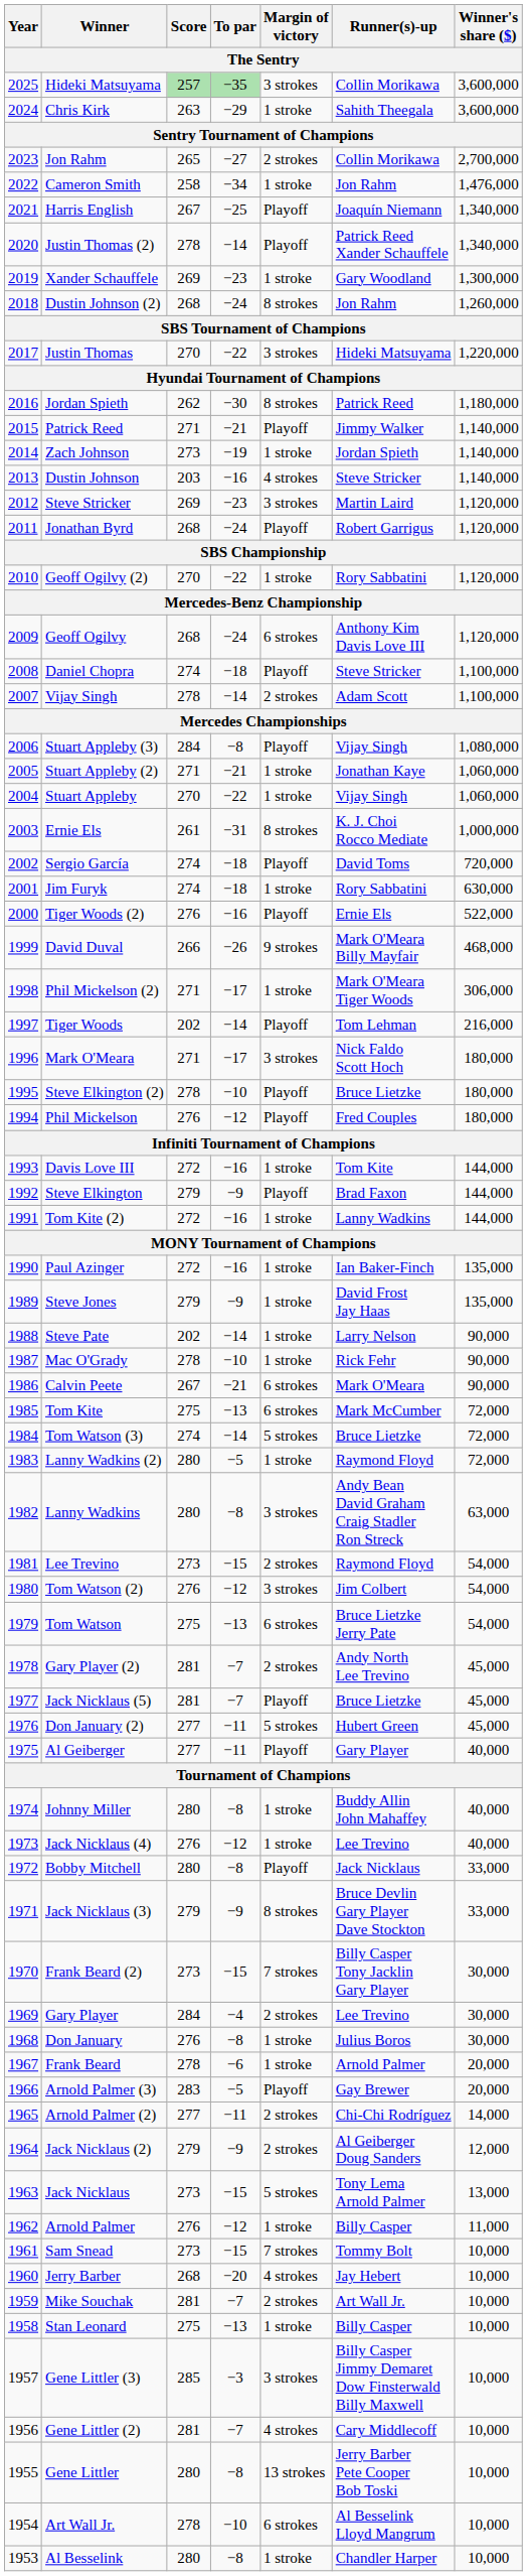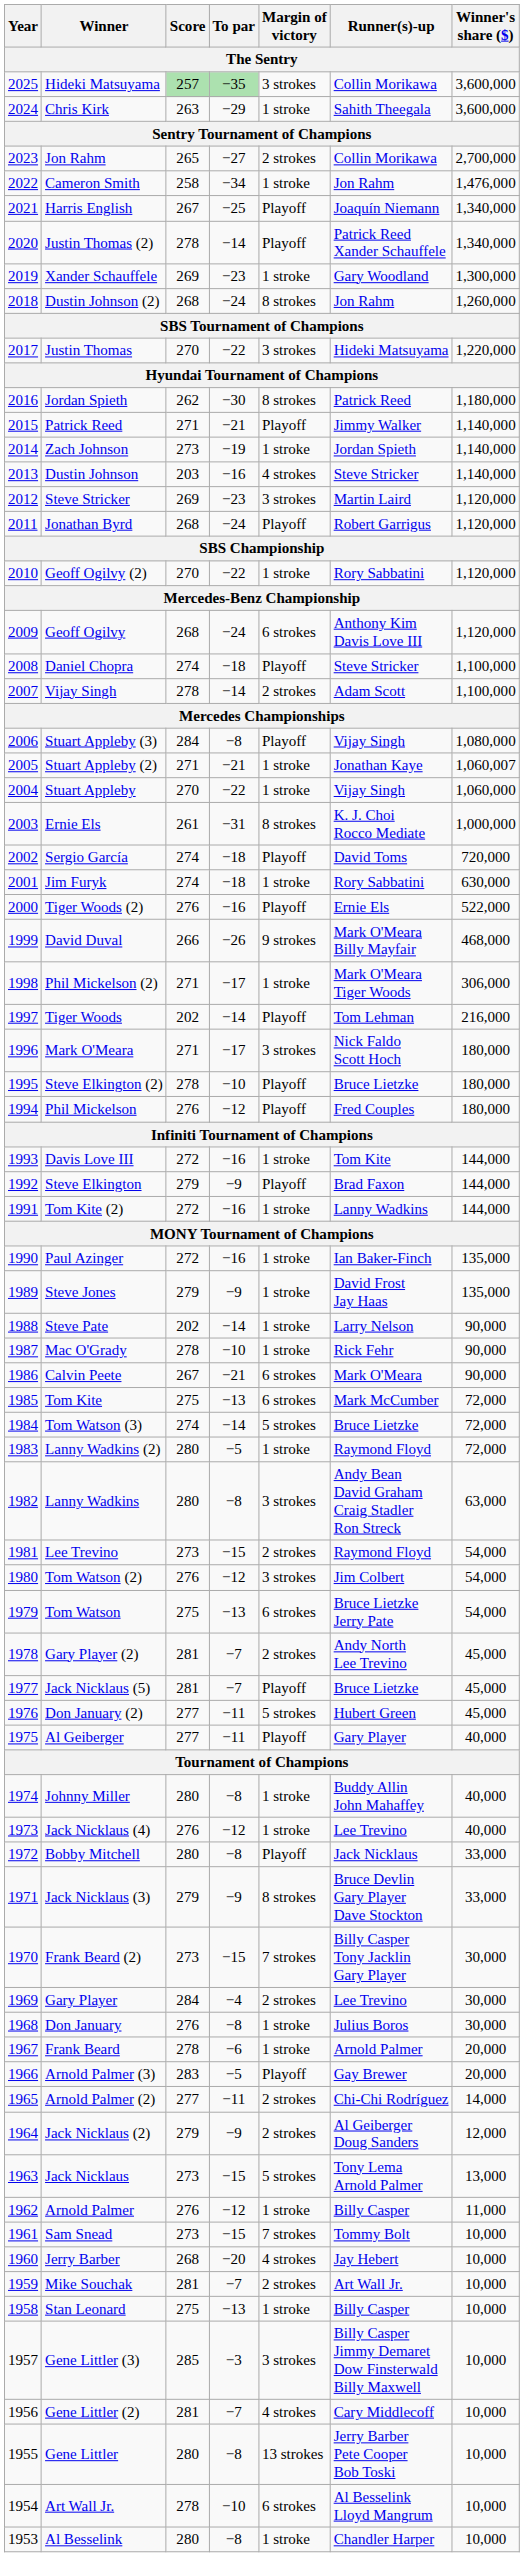 <table class="wikitable" style="font-size:95%">
 <tr>
 <th>Year</th>
 <th>Winner</th>
 <th>Score</th>
 <th>To par</th>
 <th>Margin of<br>victory</th>
 <th>Runner(s)-up</th>
 <th>Winner's<br>share (<a href='#'>$</a>)</th>
 </tr>
 <tr>
 <th colspan=8>The Sentry</th>
 </tr>
 <tr>
 <td><a href='#'>2025</a></td>
 <td> <a href='#'>Hideki Matsuyama</a></td>
 <td style="text-align: center; background: #ACE1AF">257</td>
 <td style="text-align: center; background: #ACE1AF">−35</td>
 <td>3 strokes</td>
 <td> <a href='#'>Collin Morikawa</a></td>
 <td align="center">3,600,000</td>
 </tr>
 <tr>
 <td><a href='#'>2024</a></td>
 <td> <a href='#'>Chris Kirk</a></td>
 <td align=center>263</td>
 <td align=center>−29</td>
 <td>1 stroke</td>
 <td> <a href='#'>Sahith Theegala</a></td>
 <td align=center>3,600,000</td>
 </tr>
 <tr>
 <th colspan=8>Sentry Tournament of Champions</th>
 </tr>
 <tr>
 <td><a href='#'>2023</a></td>
 <td> <a href='#'>Jon Rahm</a></td>
 <td align=center>265</td>
 <td align=center>−27</td>
 <td>2 strokes</td>
 <td> <a href='#'>Collin Morikawa </a></td>
 <td align=center>2,700,000</td>
 </tr>
 <tr>
 <td><a href='#'>2022</a></td>
 <td> <a href='#'>Cameron Smith</a></td>
 <td align=center>258</td>
 <td align=center>−34</td>
 <td>1 stroke</td>
 <td> <a href='#'>Jon Rahm</a></td>
 <td align=center>1,476,000</td>
 </tr>
 <tr>
 <td><a href='#'>2021</a></td>
 <td> <a href='#'>Harris English</a></td>
 <td align=center>267</td>
 <td align=center>−25</td>
 <td>Playoff</td>
 <td> <a href='#'>Joaquín Niemann</a></td>
 <td align=center>1,340,000</td>
 </tr>
 <tr>
 <td><a href='#'>2020</a></td>
 <td> <a href='#'>Justin Thomas</a> (2)</td>
 <td align=center>278</td>
 <td align=center>−14</td>
 <td>Playoff</td>
 <td> <a href='#'>Patrick Reed</a><br> <a href='#'>Xander Schauffele</a></td>
 <td align=center>1,340,000</td>
 </tr>
 <tr>
 <td><a href='#'>2019</a></td>
 <td> <a href='#'>Xander Schauffele</a></td>
 <td align=center>269</td>
 <td align=center>−23</td>
 <td>1 stroke</td>
 <td> <a href='#'>Gary Woodland</a></td>
 <td align=center>1,300,000</td>
 </tr>
 <tr>
 <td><a href='#'>2018</a></td>
 <td> <a href='#'>Dustin Johnson</a> (2)</td>
 <td align=center>268</td>
 <td align=center>−24</td>
 <td>8 strokes</td>
 <td> <a href='#'>Jon Rahm</a></td>
 <td align=center>1,260,000</td>
 </tr>
 <tr>
 <th colspan=8>SBS Tournament of Champions</th>
 </tr>
 <tr>
 <td><a href='#'>2017</a></td>
 <td> <a href='#'>Justin Thomas</a></td>
 <td align=center>270</td>
 <td align=center>−22</td>
 <td>3 strokes</td>
 <td> <a href='#'>Hideki Matsuyama</a></td>
 <td align=center>1,220,000</td>
 </tr>
 <tr>
 <th colspan=8>Hyundai Tournament of Champions</th>
 </tr>
 <tr>
 <td><a href='#'>2016</a></td>
 <td> <a href='#'>Jordan Spieth</a></td>
 <td align=center>262</td>
 <td align=center>−30</td>
 <td>8 strokes</td>
 <td> <a href='#'>Patrick Reed</a></td>
 <td align=center>1,180,000</td>
 </tr>
 <tr>
 <td><a href='#'>2015</a></td>
 <td> <a href='#'>Patrick Reed</a></td>
 <td align=center>271</td>
 <td align=center>−21</td>
 <td>Playoff</td>
 <td> <a href='#'>Jimmy Walker</a></td>
 <td align=center>1,140,000</td>
 </tr>
 <tr>
 <td><a href='#'>2014</a></td>
 <td> <a href='#'>Zach Johnson</a></td>
 <td align=center>273</td>
 <td align=center>−19</td>
 <td>1 stroke</td>
 <td> <a href='#'>Jordan Spieth</a></td>
 <td align=center>1,140,000</td>
 </tr>
 <tr>
 <td><a href='#'>2013</a></td>
 <td> <a href='#'>Dustin Johnson</a></td>
 <td align=center>203</td>
 <td align=center>−16</td>
 <td>4 strokes</td>
 <td> <a href='#'>Steve Stricker</a></td>
 <td align=center>1,140,000</td>
 </tr>
 <tr>
 <td><a href='#'>2012</a></td>
 <td> <a href='#'>Steve Stricker</a></td>
 <td align=center>269</td>
 <td align=center>−23</td>
 <td>3 strokes</td>
 <td> <a href='#'>Martin Laird</a></td>
 <td align=center>1,120,000</td>
 </tr>
 <tr>
 <td><a href='#'>2011</a></td>
 <td> <a href='#'>Jonathan Byrd</a></td>
 <td align=center>268</td>
 <td align=center>−24</td>
 <td>Playoff</td>
 <td> <a href='#'>Robert Garrigus</a></td>
 <td align=center>1,120,000</td>
 </tr>
 <tr>
 <th colspan=8>SBS Championship</th>
 </tr>
 <tr>
 <td><a href='#'>2010</a></td>
 <td> <a href='#'>Geoff Ogilvy</a> (2)</td>
 <td align=center>270</td>
 <td align=center>−22</td>
 <td>1 stroke</td>
 <td> <a href='#'>Rory Sabbatini</a></td>
 <td align=center>1,120,000</td>
 </tr>
 <tr>
 <th colspan=8>Mercedes-Benz Championship</th>
 </tr>
 <tr>
 <td><a href='#'>2009</a></td>
 <td> <a href='#'>Geoff Ogilvy</a></td>
 <td align=center>268</td>
 <td align=center>−24</td>
 <td>6 strokes</td>
 <td> <a href='#'>Anthony Kim</a><br> <a href='#'>Davis Love III</a></td>
 <td align=center>1,120,000</td>
 </tr>
 <tr>
 <td><a href='#'>2008</a></td>
 <td> <a href='#'>Daniel Chopra</a></td>
 <td align=center>274</td>
 <td align=center>−18</td>
 <td>Playoff</td>
 <td> <a href='#'>Steve Stricker</a></td>
 <td align=center>1,100,000</td>
 </tr>
 <tr>
 <td><a href='#'>2007</a></td>
 <td> <a href='#'>Vijay Singh</a></td>
 <td align=center>278</td>
 <td align=center>−14</td>
 <td>2 strokes</td>
 <td> <a href='#'>Adam Scott</a></td>
 <td align=center>1,100,000</td>
 </tr>
 <tr>
 <th colspan=8>Mercedes Championships</th>
 </tr>
 <tr>
 <td><a href='#'>2006</a></td>
 <td> <a href='#'>Stuart Appleby</a> (3)</td>
 <td align=center>284</td>
 <td align=center>−8</td>
 <td>Playoff</td>
 <td> <a href='#'>Vijay Singh</a></td>
 <td align=center>1,080,000</td>
 </tr>
 <tr>
 <td><a href='#'>2005</a></td>
 <td> <a href='#'>Stuart Appleby</a> (2)</td>
 <td align=center>271</td>
 <td align=center>−21</td>
 <td>1 stroke</td>
 <td> <a href='#'>Jonathan Kaye</a></td>
-<td align=center>1,060,000</td>
+<td align=center>1,060,007</td>
 </tr>
 <tr>
 <td><a href='#'>2004</a></td>
 <td> <a href='#'>Stuart Appleby</a></td>
 <td align=center>270</td>
 <td align=center>−22</td>
 <td>1 stroke</td>
 <td> <a href='#'>Vijay Singh</a></td>
 <td align=center>1,060,000</td>
 </tr>
 <tr>
 <td><a href='#'>2003</a></td>
 <td> <a href='#'>Ernie Els</a></td>
 <td align=center>261</td>
 <td align=center>−31</td>
 <td>8 strokes</td>
 <td> <a href='#'>K. J. Choi</a><br> <a href='#'>Rocco Mediate</a></td>
 <td align=center>1,000,000</td>
 </tr>
 <tr>
 <td><a href='#'>2002</a></td>
 <td> <a href='#'>Sergio García</a></td>
 <td align=center>274</td>
 <td align=center>−18</td>
 <td>Playoff</td>
 <td> <a href='#'>David Toms</a></td>
 <td align=center>720,000</td>
 </tr>
 <tr>
 <td><a href='#'>2001</a></td>
 <td> <a href='#'>Jim Furyk</a></td>
 <td align=center>274</td>
 <td align=center>−18</td>
 <td>1 stroke</td>
 <td> <a href='#'>Rory Sabbatini</a></td>
 <td align=center>630,000</td>
 </tr>
 <tr>
 <td><a href='#'>2000</a></td>
 <td> <a href='#'>Tiger Woods</a> (2)</td>
 <td align=center>276</td>
 <td align=center>−16</td>
 <td>Playoff</td>
 <td> <a href='#'>Ernie Els</a></td>
 <td align=center>522,000</td>
 </tr>
 <tr>
 <td><a href='#'>1999</a></td>
 <td> <a href='#'>David Duval</a></td>
 <td align=center>266</td>
 <td align=center>−26</td>
 <td>9 strokes</td>
 <td> <a href='#'>Mark O'Meara</a><br> <a href='#'>Billy Mayfair</a></td>
 <td align=center>468,000</td>
 </tr>
 <tr>
 <td><a href='#'>1998</a></td>
 <td> <a href='#'>Phil Mickelson</a> (2)</td>
 <td align=center>271</td>
 <td align=center>−17</td>
 <td>1 stroke</td>
 <td> <a href='#'>Mark O'Meara</a><br> <a href='#'>Tiger Woods</a></td>
 <td align=center>306,000</td>
 </tr>
 <tr>
 <td><a href='#'>1997</a></td>
 <td> <a href='#'>Tiger Woods</a></td>
 <td align=center>202</td>
 <td align=center>−14</td>
 <td>Playoff</td>
 <td> <a href='#'>Tom Lehman</a></td>
 <td align=center>216,000</td>
 </tr>
 <tr>
 <td><a href='#'>1996</a></td>
 <td> <a href='#'>Mark O'Meara</a></td>
 <td align=center>271</td>
 <td align=center>−17</td>
 <td>3 strokes</td>
 <td> <a href='#'>Nick Faldo</a><br> <a href='#'>Scott Hoch</a></td>
 <td align=center>180,000</td>
 </tr>
 <tr>
 <td><a href='#'>1995</a></td>
 <td> <a href='#'>Steve Elkington</a> (2)</td>
 <td align=center>278</td>
 <td align=center>−10</td>
 <td>Playoff</td>
 <td> <a href='#'>Bruce Lietzke</a></td>
 <td align=center>180,000</td>
 </tr>
 <tr>
 <td><a href='#'>1994</a></td>
 <td> <a href='#'>Phil Mickelson</a></td>
 <td align=center>276</td>
 <td align=center>−12</td>
 <td>Playoff</td>
 <td> <a href='#'>Fred Couples</a></td>
 <td align=center>180,000</td>
 </tr>
 <tr>
 <th colspan=8>Infiniti Tournament of Champions</th>
 </tr>
 <tr>
 <td><a href='#'>1993</a></td>
 <td> <a href='#'>Davis Love III</a></td>
 <td align=center>272</td>
 <td align=center>−16</td>
 <td>1 stroke</td>
 <td> <a href='#'>Tom Kite</a></td>
 <td align=center>144,000</td>
 </tr>
 <tr>
 <td><a href='#'>1992</a></td>
 <td> <a href='#'>Steve Elkington</a></td>
 <td align=center>279</td>
 <td align=center>−9</td>
 <td>Playoff</td>
 <td> <a href='#'>Brad Faxon</a></td>
 <td align=center>144,000</td>
 </tr>
 <tr>
 <td><a href='#'>1991</a></td>
 <td> <a href='#'>Tom Kite</a> (2)</td>
 <td align=center>272</td>
 <td align=center>−16</td>
 <td>1 stroke</td>
 <td> <a href='#'>Lanny Wadkins</a></td>
 <td align=center>144,000</td>
 </tr>
 <tr>
 <th colspan=8>MONY Tournament of Champions</th>
 </tr>
 <tr>
 <td><a href='#'>1990</a></td>
 <td> <a href='#'>Paul Azinger</a></td>
 <td align=center>272</td>
 <td align=center>−16</td>
 <td>1 stroke</td>
 <td> <a href='#'>Ian Baker-Finch</a></td>
 <td align=center>135,000</td>
 </tr>
 <tr>
 <td><a href='#'>1989</a></td>
 <td> <a href='#'>Steve Jones</a></td>
 <td align=center>279</td>
 <td align=center>−9</td>
 <td>1 stroke</td>
 <td> <a href='#'>David Frost</a><br> <a href='#'>Jay Haas</a></td>
 <td align=center>135,000</td>
 </tr>
 <tr>
 <td><a href='#'>1988</a></td>
 <td> <a href='#'>Steve Pate</a></td>
 <td align=center>202</td>
 <td align=center>−14</td>
 <td>1 stroke</td>
 <td> <a href='#'>Larry Nelson</a></td>
 <td align=center>90,000</td>
 </tr>
 <tr>
 <td><a href='#'>1987</a></td>
 <td> <a href='#'>Mac O'Grady</a></td>
 <td align=center>278</td>
 <td align=center>−10</td>
 <td>1 stroke</td>
 <td> <a href='#'>Rick Fehr</a></td>
 <td align=center>90,000</td>
 </tr>
 <tr>
 <td><a href='#'>1986</a></td>
 <td> <a href='#'>Calvin Peete</a></td>
 <td align=center>267</td>
 <td align=center>−21</td>
 <td>6 strokes</td>
 <td> <a href='#'>Mark O'Meara</a></td>
 <td align=center>90,000</td>
 </tr>
 <tr>
 <td><a href='#'>1985</a></td>
 <td> <a href='#'>Tom Kite</a></td>
 <td align=center>275</td>
 <td align=center>−13</td>
 <td>6 strokes</td>
 <td> <a href='#'>Mark McCumber</a></td>
 <td align=center>72,000</td>
 </tr>
 <tr>
 <td><a href='#'>1984</a></td>
 <td> <a href='#'>Tom Watson</a> (3)</td>
 <td align=center>274</td>
 <td align=center>−14</td>
 <td>5 strokes</td>
 <td> <a href='#'>Bruce Lietzke</a></td>
 <td align=center>72,000</td>
 </tr>
 <tr>
 <td><a href='#'>1983</a></td>
 <td> <a href='#'>Lanny Wadkins</a> (2)</td>
 <td align=center>280</td>
 <td align=center>−5</td>
 <td>1 stroke</td>
 <td> <a href='#'>Raymond Floyd</a></td>
 <td align=center>72,000</td>
 </tr>
 <tr>
 <td><a href='#'>1982</a></td>
 <td> <a href='#'>Lanny Wadkins</a></td>
 <td align=center>280</td>
 <td align=center>−8</td>
 <td>3 strokes</td>
 <td> <a href='#'>Andy Bean</a><br> <a href='#'>David Graham</a><br> <a href='#'>Craig Stadler</a><br> <a href='#'>Ron Streck</a></td>
 <td align=center>63,000</td>
 </tr>
 <tr>
 <td><a href='#'>1981</a></td>
 <td> <a href='#'>Lee Trevino</a></td>
 <td align=center>273</td>
 <td align=center>−15</td>
 <td>2 strokes</td>
 <td> <a href='#'>Raymond Floyd</a></td>
 <td align=center>54,000</td>
 </tr>
 <tr>
 <td><a href='#'>1980</a></td>
 <td> <a href='#'>Tom Watson</a> (2)</td>
 <td align=center>276</td>
 <td align=center>−12</td>
 <td>3 strokes</td>
 <td> <a href='#'>Jim Colbert</a></td>
 <td align=center>54,000</td>
 </tr>
 <tr>
 <td><a href='#'>1979</a></td>
 <td> <a href='#'>Tom Watson</a></td>
 <td align=center>275</td>
 <td align=center>−13</td>
 <td>6 strokes</td>
 <td> <a href='#'>Bruce Lietzke</a><br> <a href='#'>Jerry Pate</a></td>
 <td align=center>54,000</td>
 </tr>
 <tr>
 <td><a href='#'>1978</a></td>
 <td> <a href='#'>Gary Player</a> (2)</td>
 <td align=center>281</td>
 <td align=center>−7</td>
 <td>2 strokes</td>
 <td> <a href='#'>Andy North</a><br> <a href='#'>Lee Trevino</a></td>
 <td align=center>45,000</td>
 </tr>
 <tr>
 <td><a href='#'>1977</a></td>
 <td> <a href='#'>Jack Nicklaus</a> (5)</td>
 <td align=center>281</td>
 <td align=center>−7</td>
 <td>Playoff</td>
 <td> <a href='#'>Bruce Lietzke</a></td>
 <td align=center>45,000</td>
 </tr>
 <tr>
 <td><a href='#'>1976</a></td>
 <td> <a href='#'>Don January</a> (2)</td>
 <td align=center>277</td>
 <td align=center>−11</td>
 <td>5 strokes</td>
 <td> <a href='#'>Hubert Green</a></td>
 <td align=center>45,000</td>
 </tr>
 <tr>
 <td><a href='#'>1975</a></td>
 <td> <a href='#'>Al Geiberger</a></td>
 <td align=center>277</td>
 <td align=center>−11</td>
 <td>Playoff</td>
 <td> <a href='#'>Gary Player</a></td>
 <td align=center>40,000</td>
 </tr>
 <tr>
 <th colspan=8>Tournament of Champions</th>
 </tr>
 <tr>
 <td><a href='#'>1974</a></td>
 <td> <a href='#'>Johnny Miller</a></td>
 <td align=center>280</td>
 <td align=center>−8</td>
 <td>1 stroke</td>
 <td> <a href='#'>Buddy Allin</a><br> <a href='#'>John Mahaffey</a></td>
 <td align=center>40,000</td>
 </tr>
 <tr>
 <td><a href='#'>1973</a></td>
 <td> <a href='#'>Jack Nicklaus</a> (4)</td>
 <td align=center>276</td>
 <td align=center>−12</td>
 <td>1 stroke</td>
 <td> <a href='#'>Lee Trevino</a></td>
 <td align=center>40,000</td>
 </tr>
 <tr>
 <td><a href='#'>1972</a></td>
 <td> <a href='#'>Bobby Mitchell</a></td>
 <td align=center>280</td>
 <td align=center>−8</td>
 <td>Playoff</td>
 <td> <a href='#'>Jack Nicklaus</a></td>
 <td align=center>33,000</td>
 </tr>
 <tr>
 <td><a href='#'>1971</a></td>
 <td> <a href='#'>Jack Nicklaus</a> (3)</td>
 <td align=center>279</td>
 <td align=center>−9</td>
 <td>8 strokes</td>
 <td> <a href='#'>Bruce Devlin</a><br> <a href='#'>Gary Player</a><br> <a href='#'>Dave Stockton</a></td>
 <td align=center>33,000</td>
 </tr>
 <tr>
 <td><a href='#'>1970</a></td>
 <td> <a href='#'>Frank Beard</a> (2)</td>
 <td align=center>273</td>
 <td align=center>−15</td>
 <td>7 strokes</td>
 <td> <a href='#'>Billy Casper</a><br> <a href='#'>Tony Jacklin</a><br> <a href='#'>Gary Player</a></td>
 <td align=center>30,000</td>
 </tr>
 <tr>
 <td><a href='#'>1969</a></td>
 <td> <a href='#'>Gary Player</a></td>
 <td align=center>284</td>
 <td align=center>−4</td>
 <td>2 strokes</td>
 <td> <a href='#'>Lee Trevino</a></td>
 <td align=center>30,000</td>
 </tr>
 <tr>
 <td><a href='#'>1968</a></td>
 <td> <a href='#'>Don January</a></td>
 <td align=center>276</td>
 <td align=center>−8</td>
 <td>1 stroke</td>
 <td> <a href='#'>Julius Boros</a></td>
 <td align=center>30,000</td>
 </tr>
 <tr>
 <td><a href='#'>1967</a></td>
 <td> <a href='#'>Frank Beard</a></td>
 <td align=center>278</td>
 <td align=center>−6</td>
 <td>1 stroke</td>
 <td> <a href='#'>Arnold Palmer</a></td>
 <td align=center>20,000</td>
 </tr>
 <tr>
 <td><a href='#'>1966</a></td>
 <td> <a href='#'>Arnold Palmer</a> (3)</td>
 <td align=center>283</td>
 <td align=center>−5</td>
 <td>Playoff</td>
 <td> <a href='#'>Gay Brewer</a></td>
 <td align=center>20,000</td>
 </tr>
 <tr>
 <td><a href='#'>1965</a></td>
 <td> <a href='#'>Arnold Palmer</a> (2)</td>
 <td align=center>277</td>
 <td align=center>−11</td>
 <td>2 strokes</td>
 <td> <a href='#'>Chi-Chi Rodríguez</a></td>
 <td align=center>14,000</td>
 </tr>
 <tr>
 <td><a href='#'>1964</a></td>
 <td> <a href='#'>Jack Nicklaus</a> (2)</td>
 <td align=center>279</td>
 <td align=center>−9</td>
 <td>2 strokes</td>
 <td> <a href='#'>Al Geiberger</a><br> <a href='#'>Doug Sanders</a></td>
 <td align=center>12,000</td>
 </tr>
 <tr>
 <td><a href='#'>1963</a></td>
 <td> <a href='#'>Jack Nicklaus</a></td>
 <td align=center>273</td>
 <td align=center>−15</td>
 <td>5 strokes</td>
 <td> <a href='#'>Tony Lema</a><br> <a href='#'>Arnold Palmer</a></td>
 <td align=center>13,000</td>
 </tr>
 <tr>
 <td><a href='#'>1962</a></td>
 <td> <a href='#'>Arnold Palmer</a></td>
 <td align=center>276</td>
 <td align=center>−12</td>
 <td>1 stroke</td>
 <td> <a href='#'>Billy Casper</a></td>
 <td align=center>11,000</td>
 </tr>
 <tr>
 <td><a href='#'>1961</a></td>
 <td> <a href='#'>Sam Snead</a></td>
 <td align=center>273</td>
 <td align=center>−15</td>
 <td>7 strokes</td>
 <td> <a href='#'>Tommy Bolt</a></td>
 <td align=center>10,000</td>
 </tr>
 <tr>
 <td><a href='#'>1960</a></td>
 <td> <a href='#'>Jerry Barber</a></td>
 <td align=center>268</td>
 <td align=center>−20</td>
 <td>4 strokes</td>
 <td> <a href='#'>Jay Hebert</a></td>
 <td align=center>10,000</td>
 </tr>
 <tr>
 <td><a href='#'>1959</a></td>
 <td> <a href='#'>Mike Souchak</a></td>
 <td align=center>281</td>
 <td align=center>−7</td>
 <td>2 strokes</td>
 <td> <a href='#'>Art Wall Jr.</a></td>
 <td align=center>10,000</td>
 </tr>
 <tr>
 <td><a href='#'>1958</a></td>
 <td> <a href='#'>Stan Leonard</a></td>
 <td align=center>275</td>
 <td align=center>−13</td>
 <td>1 stroke</td>
 <td> <a href='#'>Billy Casper</a></td>
 <td align=center>10,000</td>
 </tr>
 <tr>
 <td>1957</td>
 <td> <a href='#'>Gene Littler</a> (3)</td>
 <td align=center>285</td>
 <td align=center>−3</td>
 <td>3 strokes</td>
 <td> <a href='#'>Billy Casper</a><br> <a href='#'>Jimmy Demaret</a><br> <a href='#'>Dow Finsterwald</a><br> <a href='#'>Billy Maxwell</a></td>
 <td align=center>10,000</td>
 </tr>
 <tr>
 <td>1956</td>
 <td> <a href='#'>Gene Littler</a> (2)</td>
 <td align=center>281</td>
 <td align=center>−7</td>
 <td>4 strokes</td>
 <td> <a href='#'>Cary Middlecoff</a></td>
 <td align=center>10,000</td>
 </tr>
 <tr>
 <td>1955</td>
 <td> <a href='#'>Gene Littler</a></td>
 <td align=center>280</td>
 <td align=center>−8</td>
 <td>13 strokes</td>
 <td> <a href='#'>Jerry Barber</a><br> <a href='#'>Pete Cooper</a><br> <a href='#'>Bob Toski</a></td>
 <td align=center>10,000</td>
 </tr>
 <tr>
 <td>1954</td>
 <td> <a href='#'>Art Wall Jr.</a></td>
 <td align=center>278</td>
 <td align=center>−10</td>
 <td>6 strokes</td>
 <td> <a href='#'>Al Besselink</a><br> <a href='#'>Lloyd Mangrum</a></td>
 <td align=center>10,000</td>
 </tr>
 <tr>
 <td>1953</td>
 <td> <a href='#'>Al Besselink</a></td>
 <td align=center>280</td>
 <td align=center>−8</td>
 <td>1 stroke</td>
 <td> <a href='#'>Chandler Harper</a></td>
 <td align=center>10,000</td>
 </tr>
 </table>
